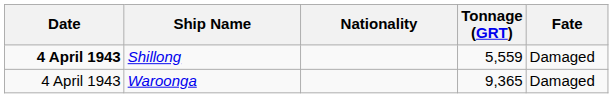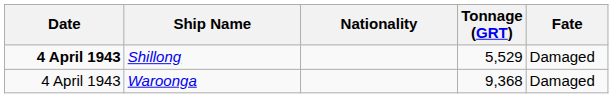 <table class="wikitable sortable">
 <tr>
 <th width="120px">Date</th>
 <th width="180px">Ship Name</th>
 <th width="160px">Nationality</th>
 <th width="25px">Tonnage<br>(<a href='#'>GRT</a>)</th>
 <th width="80px">Fate</th>
 </tr>
 <tr>
 <td align="right"><strong>4 April 1943</strong></td>
 <td align="left"><a href='#'><em>Shillong</em></a></td>
 <td align="left"></td>
-<td align="right">5,559</td>
+<td align="right">5,529</td>
 <td align="left">Damaged</td>
 </tr>
 <tr>
 <td align="right">4 April 1943</td>
 <td align="left"><a href='#'><em>Waroonga</em></a></td>
 <td align="left"></td>
-<td align="right">9,365</td>
+<td align="right">9,368</td>
 <td align="left">Damaged</td>
 </tr>
 </table>
